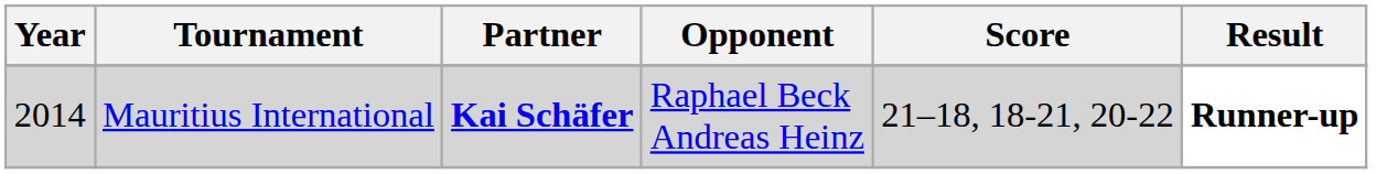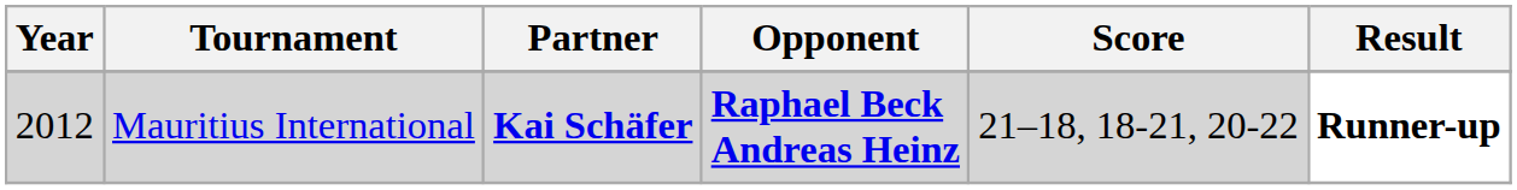 <table class="sortable wikitable" style="font-size: 90%;">
 <tr>
 <th>Year</th>
 <th>Tournament</th>
 <th>Partner</th>
 <th>Opponent</th>
 <th>Score</th>
 <th>Result</th>
 </tr>
 <tr>
 </tr>
 <tr style="background:#D5D5D5">
-<td align="center">2014</td>
+<td align="center">2012</td>
 <td align="left"><a href='#'>Mauritius International</a></td>
 <td align="left"><strong> <a href='#'>Kai Schäfer</a></strong></td>
-<td align="left"> <a href='#'>Raphael Beck</a> <br>  <a href='#'>Andreas Heinz</a></td>
+<td align="left"><strong> <a href='#'>Raphael Beck</a> <br>  <a href='#'>Andreas Heinz</a></strong></td>
 <td align="left">21–18, 18-21, 20-22</td>
 <td style="text-align:left; background:white"> <strong>Runner-up</strong></td>
 </tr>
 <tr>
 </tr>
 </table>
